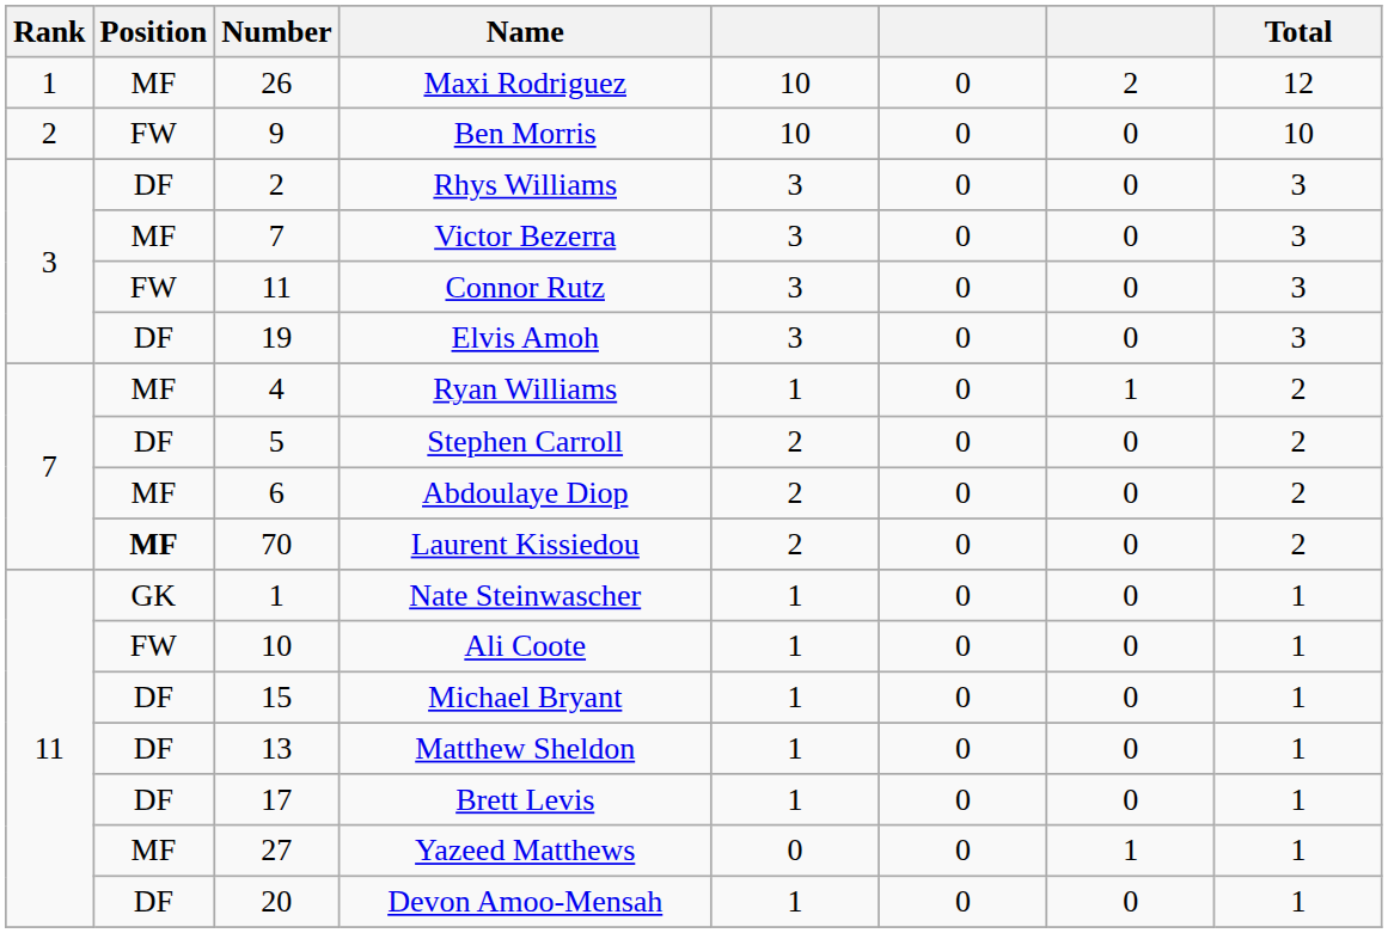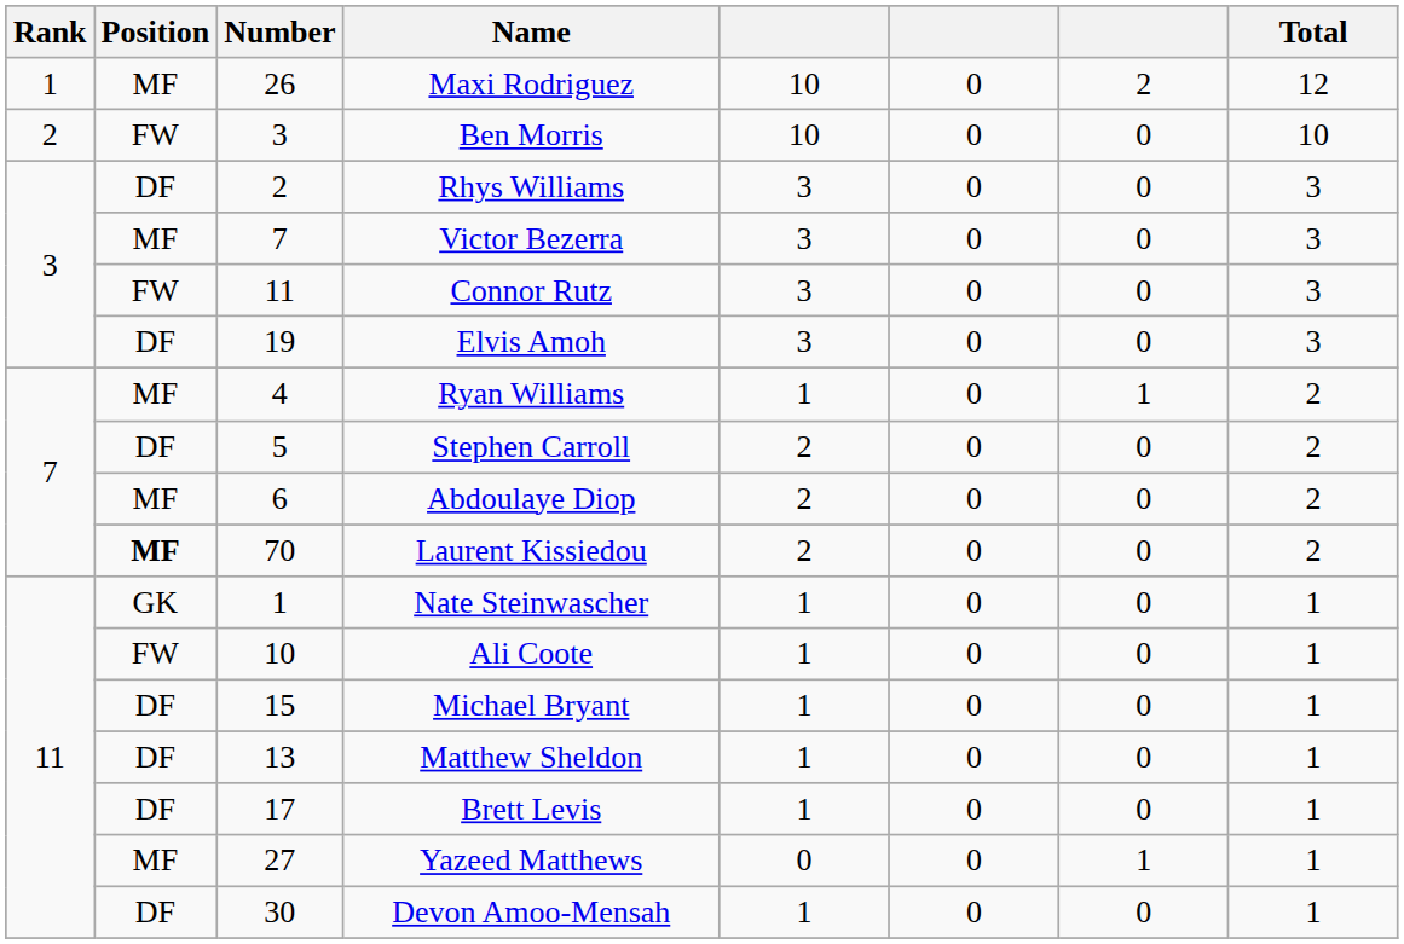 <table class="wikitable" style="font-size: 95%; text-align: center;">
 <tr>
 <th width=30>Rank</th>
 <th width=30>Position</th>
 <th width=30>Number</th>
 <th width=175>Name</th>
 <th width=75></th>
 <th width=75></th>
 <th width=75></th>
 <th width=75><strong>Total</strong></th>
 </tr>
 <tr>
 <td>1</td>
 <td>MF</td>
 <td>26</td>
 <td><a href='#'>Maxi Rodriguez</a></td>
 <td>10</td>
 <td>0</td>
 <td>2</td>
 <td>12</td>
 </tr>
 <tr>
 <td>2</td>
 <td>FW</td>
-<td>9</td>
+<td>3</td>
 <td><a href='#'>Ben Morris</a></td>
 <td>10</td>
 <td>0</td>
 <td>0</td>
 <td>10</td>
 </tr>
 <tr>
 <td rowspan="4">3</td>
 <td>DF</td>
 <td>2</td>
 <td><a href='#'>Rhys Williams</a></td>
 <td>3</td>
 <td>0</td>
 <td>0</td>
 <td>3</td>
 </tr>
 <tr>
 <td>MF</td>
 <td>7</td>
 <td><a href='#'>Victor Bezerra</a></td>
 <td>3</td>
 <td>0</td>
 <td>0</td>
 <td>3</td>
 </tr>
 <tr>
 <td>FW</td>
 <td>11</td>
 <td><a href='#'>Connor Rutz</a></td>
 <td>3</td>
 <td>0</td>
 <td>0</td>
 <td>3</td>
 </tr>
 <tr>
 <td>DF</td>
 <td>19</td>
 <td><a href='#'>Elvis Amoh</a></td>
 <td>3</td>
 <td>0</td>
 <td>0</td>
 <td>3</td>
 </tr>
 <tr>
 <td rowspan="4">7</td>
 <td>MF</td>
 <td>4</td>
 <td><a href='#'>Ryan Williams</a></td>
 <td>1</td>
 <td>0</td>
 <td>1</td>
 <td>2</td>
 </tr>
 <tr>
 <td>DF</td>
 <td>5</td>
 <td><a href='#'>Stephen Carroll</a></td>
 <td>2</td>
 <td>0</td>
 <td>0</td>
 <td>2</td>
 </tr>
 <tr>
 <td>MF</td>
 <td>6</td>
 <td><a href='#'>Abdoulaye Diop</a></td>
 <td>2</td>
 <td>0</td>
 <td>0</td>
 <td>2</td>
 </tr>
 <tr>
 <td><strong>MF</strong></td>
 <td>70</td>
 <td><a href='#'>Laurent Kissiedou</a></td>
 <td>2</td>
 <td>0</td>
 <td>0</td>
 <td>2</td>
 </tr>
 <tr>
 <td rowspan="7">11</td>
 <td>GK</td>
 <td>1</td>
 <td><a href='#'>Nate Steinwascher</a></td>
 <td>1</td>
 <td>0</td>
 <td>0</td>
 <td>1</td>
 </tr>
 <tr>
 <td>FW</td>
 <td>10</td>
 <td><a href='#'>Ali Coote</a></td>
 <td>1</td>
 <td>0</td>
 <td>0</td>
 <td>1</td>
 </tr>
 <tr>
 <td>DF</td>
 <td>15</td>
 <td><a href='#'>Michael Bryant</a></td>
 <td>1</td>
 <td>0</td>
 <td>0</td>
 <td>1</td>
 </tr>
 <tr>
 <td>DF</td>
 <td>13</td>
 <td><a href='#'>Matthew Sheldon</a></td>
 <td>1</td>
 <td>0</td>
 <td>0</td>
 <td>1</td>
 </tr>
 <tr>
 <td>DF</td>
 <td>17</td>
 <td><a href='#'>Brett Levis</a></td>
 <td>1</td>
 <td>0</td>
 <td>0</td>
 <td>1</td>
 </tr>
 <tr>
 <td>MF</td>
 <td>27</td>
 <td><a href='#'>Yazeed Matthews</a></td>
 <td>0</td>
 <td>0</td>
 <td>1</td>
 <td>1</td>
 </tr>
 <tr>
 <td>DF</td>
-<td>20</td>
+<td>30</td>
 <td><a href='#'>Devon Amoo-Mensah</a></td>
 <td>1</td>
 <td>0</td>
 <td>0</td>
 <td>1</td>
 </tr>
 </table>
